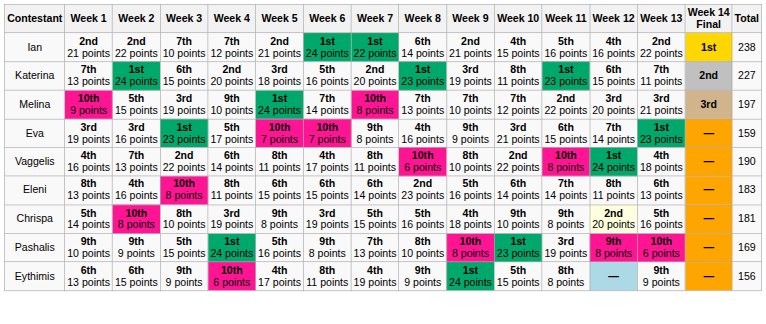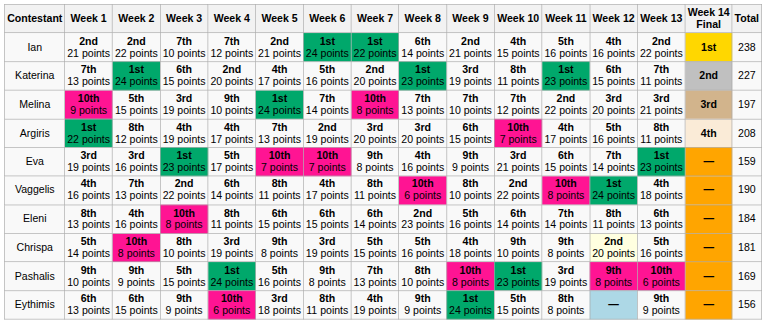 <table class="sortable wikitable" style="margin:auto; text-align:center; white-space:nowrap; width:85%;">
 <tr>
 <th>Contestant</th>
 <th>Week 1</th>
 <th>Week 2</th>
 <th>Week 3</th>
 <th>Week 4</th>
 <th>Week 5</th>
 <th>Week 6</th>
 <th>Week 7</th>
 <th>Week 8</th>
 <th>Week 9</th>
 <th>Week 10</th>
 <th>Week 11</th>
 <th>Week 12</th>
 <th>Week 13</th>
 <th>Week 14<br>Final</th>
 <th>Total</th>
 </tr>
 <tr>
 <td>Ian</td>
 <td><strong>2nd</strong><br>21 points</td>
 <td><strong>2nd</strong><br>22 points</td>
 <td><strong>7th</strong><br>10 points</td>
 <td><strong>7th</strong><br>12 points</td>
 <td><strong>2nd</strong><br>21 points</td>
 <td bgcolor="#00A86B"><strong>1st</strong><br>24 points</td>
 <td bgcolor="#00A86B"><strong>1st</strong><br>22 points</td>
 <td><strong>6th</strong><br>14 points</td>
 <td><strong>2nd</strong><br>21 points</td>
 <td><strong>4th</strong><br>15 points</td>
 <td><strong>5th</strong><br>16 points</td>
 <td><strong>4th</strong><br>16 points</td>
 <td><strong>2nd</strong><br>22 points</td>
 <td bgcolor="#ffd700"><strong>1st</strong> <br></td>
 <td>238</td>
 </tr>
 <tr>
 <td>Katerina</td>
 <td><strong>7th</strong><br>13 points</td>
 <td bgcolor="#00A86B"><strong>1st</strong><br>24 points</td>
 <td><strong>6th</strong><br>15 points</td>
 <td><strong>2nd</strong><br>20 points</td>
-<td><strong>3rd</strong><br>18 points</td>
+<td><strong>4th</strong><br>17 points</td>
 <td><strong>5th</strong><br>16 points</td>
 <td><strong>2nd</strong><br>20 points</td>
 <td bgcolor="#00A86B"><strong>1st</strong><br>23 points</td>
 <td><strong>3rd</strong><br>19 points</td>
 <td><strong>8th</strong><br>11 points</td>
 <td bgcolor="#00A86B"><strong>1st</strong><br>23 points</td>
 <td><strong>6th</strong><br>15 points</td>
 <td><strong>7th</strong><br>11 points</td>
 <td bgcolor="#C0C0C0"><strong>2nd</strong> <br></td>
 <td>227</td>
 </tr>
 <tr>
 <td>Melina</td>
 <td bgcolor="deeppink"><strong>10th</strong><br>9 points</td>
 <td><strong>5th</strong><br>15 points</td>
 <td><strong>3rd</strong><br>19 points</td>
 <td><strong>9th</strong><br>10 points</td>
 <td bgcolor="#00A86B"><strong>1st</strong><br>24 points</td>
 <td><strong>7th</strong><br>14 points</td>
 <td bgcolor="deeppink"><strong>10th</strong><br>8 points</td>
 <td><strong>7th</strong><br>13 points</td>
 <td><strong>7th</strong><br>10 points</td>
 <td><strong>7th</strong><br>12 points</td>
 <td><strong>2nd</strong><br>22 points</td>
 <td><strong>3rd</strong><br>20 points</td>
 <td><strong>3rd</strong><br>21 points</td>
 <td bgcolor="#d2b48c"><strong>3rd</strong> <br></td>
 <td>197</td>
+</tr>
+<tr>
+<td>Argiris</td>
+<td bgcolor="#00A86B"><strong>1st</strong><br>22 points</td>
+<td><strong>8th</strong><br>12 points</td>
+<td><strong>4th</strong><br>19 points</td>
+<td><strong>4th</strong><br>17 points</td>
+<td><strong>7th</strong><br>13 points</td>
+<td><strong>2nd</strong><br>19 points</td>
+<td><strong>3rd</strong><br>20 points</td>
+<td><strong>3rd</strong><br>20 points</td>
+<td><strong>6th</strong><br>15 points</td>
+<td bgcolor="deeppink"><strong>10th</strong><br>7 points</td>
+<td><strong>4th</strong><br>17 points</td>
+<td><strong>5th</strong><br>16 points</td>
+<td><strong>8th</strong><br>11 points</td>
+<td bgcolor=antiquewhite><strong>4th</strong></td>
+<td>208</td>
 </tr>
 <tr>
 <td>Eva</td>
 <td><strong>3rd</strong><br>19 points</td>
 <td><strong>3rd</strong><br>16 points</td>
 <td bgcolor="#00A86B"><strong>1st</strong><br>23 points</td>
 <td><strong>5th</strong><br>17 points</td>
 <td bgcolor="deeppink"><strong>10th</strong><br>7 points</td>
 <td bgcolor="deeppink"><strong>10th</strong><br>7 points</td>
 <td><strong>9th</strong><br>8 points</td>
 <td><strong>4th</strong><br>16 points</td>
 <td><strong>9th</strong><br>9 points</td>
 <td><strong>3rd</strong><br>21 points</td>
 <td><strong>6th</strong><br>15 points</td>
 <td><strong>7th</strong><br>14 points</td>
 <td bgcolor="#00A86B"><strong>1st</strong><br>23 points</td>
 <td data-sort-value="5" bgcolor="orange"><strong>—</strong></td>
 <td>159</td>
 </tr>
 <tr>
 <td>Vaggelis</td>
 <td><strong>4th</strong><br>16 points</td>
 <td><strong>7th</strong><br>13 points</td>
 <td><strong>2nd</strong><br>22 points</td>
 <td><strong>6th</strong><br>14 points</td>
 <td><strong>8th</strong><br>11 points</td>
 <td><strong>4th</strong><br>17 points</td>
 <td><strong>8th</strong><br>11 points</td>
 <td bgcolor="deeppink"><strong>10th</strong><br>6 points</td>
 <td><strong>8th</strong><br>10 points</td>
 <td><strong>2nd</strong><br>22 points</td>
 <td bgcolor="deeppink"><strong>10th</strong><br>8 points</td>
 <td bgcolor="#00A86B"><strong>1st</strong><br>24 points</td>
 <td><strong>4th</strong><br>18 points</td>
 <td data-sort-value="5" bgcolor="orange"><strong>—</strong></td>
 <td>190</td>
 </tr>
 <tr>
 <td>Eleni</td>
 <td><strong>8th</strong><br>13 points</td>
 <td><strong>4th</strong><br>16 points</td>
 <td bgcolor="deeppink"><strong>10th</strong><br>8 points</td>
 <td><strong>8th</strong><br>11 points</td>
 <td><strong>6th</strong><br>15 points</td>
 <td><strong>6th</strong><br>15 points</td>
 <td><strong>6th</strong><br>14 points</td>
 <td><strong>2nd</strong><br>23 points</td>
 <td><strong>5th</strong><br>16 points</td>
 <td><strong>6th</strong><br>14 points</td>
 <td><strong>7th</strong><br>14 points</td>
 <td><strong>8th</strong><br>11 points</td>
 <td><strong>6th</strong><br>13 points</td>
 <td data-sort-value="5" bgcolor="orange"><strong>—</strong></td>
-<td>183</td>
+<td>184</td>
 </tr>
 <tr>
 <td>Chrispa</td>
 <td><strong>5th</strong><br>14 points</td>
 <td bgcolor="deeppink"><strong>10th</strong><br>8 points</td>
 <td><strong>8th</strong><br>10 points</td>
 <td><strong>3rd</strong><br>19 points</td>
 <td><strong>9th</strong><br>8 points</td>
 <td><strong>3rd</strong><br>19 points</td>
 <td><strong>5th</strong><br>15 points</td>
 <td><strong>5th</strong><br>16 points</td>
 <td><strong>4th</strong><br>18 points</td>
 <td><strong>9th</strong><br>10 points</td>
 <td><strong>9th</strong><br>8 points</td>
 <td style="background: lightyellow;"><strong>2nd</strong><br>20 points</td>
 <td><strong>5th</strong><br>16 points</td>
 <td data-sort-value="5" bgcolor="orange"><strong>—</strong></td>
 <td>181</td>
 </tr>
 <tr>
 <td>Pashalis</td>
 <td><strong>9th</strong><br>10 points</td>
 <td><strong>9th</strong><br>9 points</td>
 <td><strong>5th</strong><br>15 points</td>
 <td bgcolor="#00A86B"><strong>1st</strong><br>24 points</td>
 <td><strong>5th</strong><br>16 points</td>
 <td><strong>9th</strong><br>8 points</td>
 <td><strong>7th</strong><br>13 points</td>
 <td><strong>8th</strong><br>10 points</td>
 <td bgcolor="deeppink"><strong>10th</strong><br>8 points</td>
 <td bgcolor="#00A86B"><strong>1st</strong><br>23 points</td>
 <td><strong>3rd</strong><br>19 points</td>
 <td bgcolor="deeppink"><strong>9th</strong><br>8 points</td>
 <td bgcolor="deeppink"><strong>10th</strong><br>6 points</td>
 <td data-sort-value="5" bgcolor="orange"><strong>—</strong></td>
 <td>169</td>
 </tr>
 <tr>
 <td>Eythimis</td>
 <td><strong>6th</strong><br>13 points</td>
 <td><strong>6th</strong><br>15 points</td>
 <td><strong>9th</strong><br>9 points</td>
 <td bgcolor="deeppink"><strong>10th</strong><br>6 points</td>
-<td><strong>4th</strong><br>17 points</td>
+<td><strong>3rd</strong><br>18 points</td>
 <td><strong>8th</strong><br>11 points</td>
 <td><strong>4th</strong><br>19 points</td>
 <td><strong>9th</strong><br>9 points</td>
 <td bgcolor="#00A86B"><strong>1st</strong><br>24 points</td>
 <td><strong>5th</strong><br>15 points</td>
 <td><strong>8th</strong><br>8 points</td>
 <td data-sort-value="5" bgcolor="lightblue"><strong>—</strong></td>
 <td><strong>9th</strong><br>9 points</td>
 <td data-sort-value="5" bgcolor="orange"><strong>—</strong></td>
 <td>156</td>
 </tr>
 </table>
